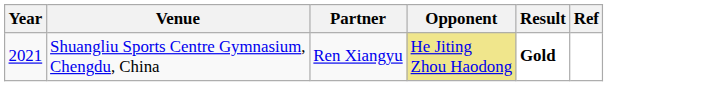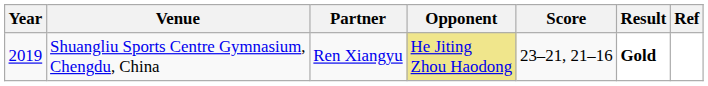 <table class="sortable wikitable" style="font-size: 90%;">
 <tr>
 <th>Year</th>
 <th>Venue</th>
 <th>Partner</th>
 <th>Opponent</th>
+<th>Score</th>
 <th>Result</th>
 <th>Ref</th>
 </tr>
 <tr>
-<td align="center"><a href='#'>2021</a></td>
+<td align="center"><a href='#'>2019</a></td>
 <td align="left"><a href='#'>Shuangliu Sports Centre Gymnasium</a>,<br><a href='#'>Chengdu</a>, China</td>
 <td align="left"> <a href='#'>Ren Xiangyu</a></td>
 <td align="left" style="background: khaki;"> <a href='#'>He Jiting</a><br> <a href='#'>Zhou Haodong</a></td>
+<td align="left">23–21, 21–16</td>
 <td style="text-align:left; background:white"> <strong>Gold</strong></td>
 <td style="text-align:center; background:white"></td>
 </tr>
 </table>
